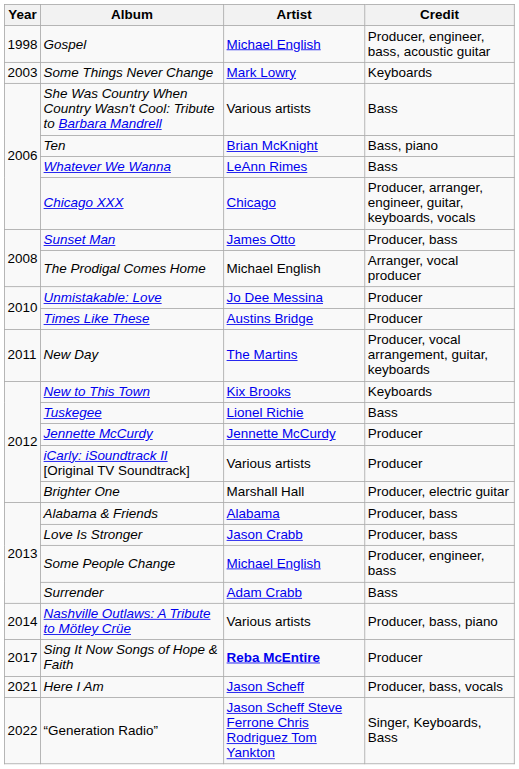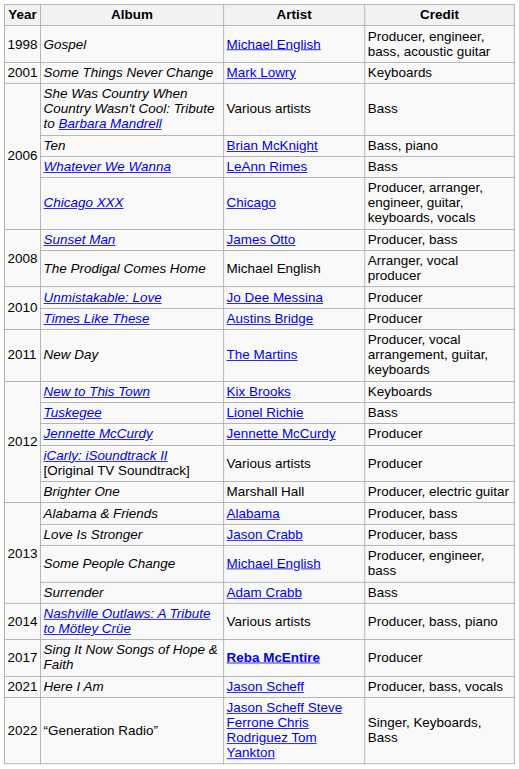 <table class="wikitable">
 <tr>
 <th>Year</th>
 <th>Album</th>
 <th>Artist</th>
 <th>Credit</th>
 </tr>
 <tr>
 <td>1998</td>
 <td><em>Gospel</em></td>
 <td><a href='#'>Michael English</a></td>
 <td>Producer, engineer, bass, acoustic guitar</td>
 </tr>
 <tr>
-<td>2003</td>
+<td>2001</td>
 <td><em>Some Things Never Change</em></td>
 <td><a href='#'>Mark Lowry</a></td>
 <td>Keyboards</td>
 </tr>
 <tr>
 <td rowspan="4">2006</td>
 <td><em>She Was Country When Country Wasn't Cool: Tribute to <a href='#'>Barbara Mandrell</a></em></td>
 <td>Various artists</td>
 <td>Bass</td>
 </tr>
 <tr>
 <td><em>Ten</em></td>
 <td><a href='#'>Brian McKnight</a></td>
 <td>Bass, piano</td>
 </tr>
 <tr>
 <td><em><a href='#'>Whatever We Wanna</a></em></td>
 <td><a href='#'>LeAnn Rimes</a></td>
 <td>Bass</td>
 </tr>
 <tr>
 <td><em><a href='#'>Chicago XXX</a></em></td>
 <td><a href='#'>Chicago</a></td>
 <td>Producer, arranger, engineer, guitar, keyboards, vocals</td>
 </tr>
 <tr>
 <td rowspan="2">2008</td>
 <td><em><a href='#'>Sunset Man</a></em></td>
 <td><a href='#'>James Otto</a></td>
 <td>Producer, bass</td>
 </tr>
 <tr>
 <td><em>The Prodigal Comes Home</em></td>
 <td>Michael English</td>
 <td>Arranger, vocal producer</td>
 </tr>
 <tr>
 <td rowspan="2">2010</td>
 <td><em><a href='#'>Unmistakable: Love</a></em></td>
 <td><a href='#'>Jo Dee Messina</a></td>
 <td>Producer</td>
 </tr>
 <tr>
 <td><em><a href='#'>Times Like These</a></em></td>
 <td><a href='#'>Austins Bridge</a></td>
 <td>Producer</td>
 </tr>
 <tr>
 <td>2011</td>
 <td><em>New Day</em></td>
 <td><a href='#'>The Martins</a></td>
 <td>Producer, vocal arrangement, guitar, keyboards</td>
 </tr>
 <tr>
 <td rowspan="5">2012</td>
 <td><em><a href='#'>New to This Town</a></em></td>
 <td><a href='#'>Kix Brooks</a></td>
 <td>Keyboards</td>
 </tr>
 <tr>
 <td><em><a href='#'>Tuskegee</a></em></td>
 <td><a href='#'>Lionel Richie</a></td>
 <td>Bass</td>
 </tr>
 <tr>
 <td><em><a href='#'>Jennette McCurdy</a></em></td>
 <td><a href='#'>Jennette McCurdy</a></td>
 <td>Producer</td>
 </tr>
 <tr>
 <td><em><a href='#'>iCarly: iSoundtrack II</a></em> [Original TV Soundtrack]</td>
 <td>Various artists</td>
 <td>Producer</td>
 </tr>
 <tr>
 <td><em>Brighter One</em></td>
 <td>Marshall Hall</td>
 <td>Producer, electric guitar</td>
 </tr>
 <tr>
 <td rowspan="4">2013</td>
 <td><em>Alabama & Friends</em></td>
 <td><a href='#'>Alabama</a></td>
 <td>Producer, bass</td>
 </tr>
 <tr>
 <td><em>Love Is Stronger</em></td>
 <td><a href='#'>Jason Crabb</a></td>
 <td>Producer, bass</td>
 </tr>
 <tr>
 <td><em>Some People Change</em></td>
 <td><a href='#'>Michael English</a></td>
 <td>Producer, engineer, bass</td>
 </tr>
 <tr>
 <td><em>Surrender</em></td>
 <td><a href='#'>Adam Crabb</a></td>
 <td>Bass</td>
 </tr>
 <tr>
 <td>2014</td>
 <td><em><a href='#'>Nashville Outlaws: A Tribute to Mötley Crüe</a></em></td>
 <td>Various artists</td>
 <td>Producer, bass, piano</td>
 </tr>
 <tr>
 <td>2017</td>
 <td><em>Sing It Now Songs of Hope & Faith</em></td>
 <td><strong><a href='#'>Reba McEntire</a></strong></td>
 <td>Producer</td>
 </tr>
 <tr>
 <td>2021</td>
 <td><em>Here I Am</em></td>
 <td><a href='#'>Jason Scheff</a></td>
 <td>Producer, bass, vocals</td>
 </tr>
 <tr>
 <td>2022</td>
 <td>“Generation Radio”</td>
 <td><a href='#'>Jason Scheff Steve Ferrone Chris Rodriguez Tom Yankton</a></td>
 <td>Singer, Keyboards, Bass</td>
 </tr>
 </table>
